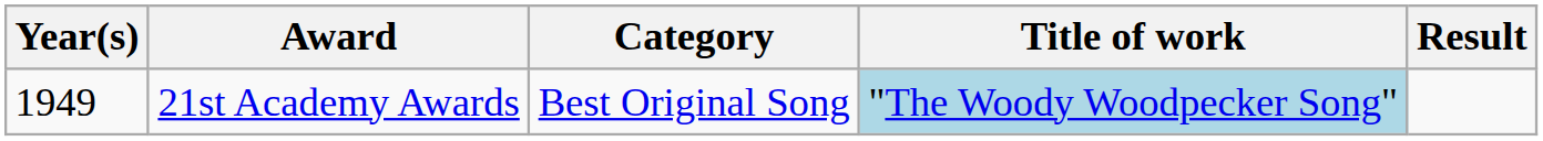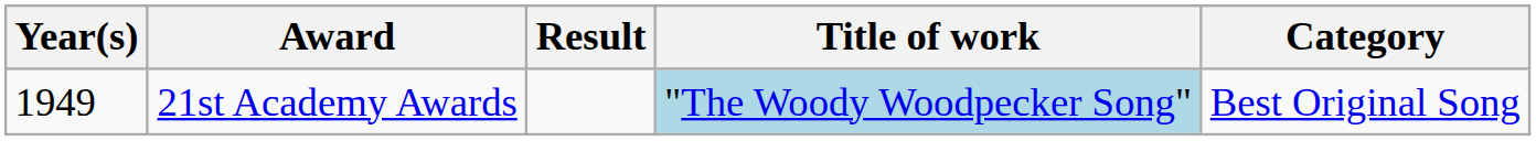 <table class="wikitable sortable">
 <tr>
 <th>Year(s)</th>
 <th>Award</th>
+<th>Result</th>
+<th>Title of work</th>
 <th>Category</th>
-<th>Title of work</th>
-<th>Result</th>
 </tr>
 <tr>
 <td>1949</td>
 <td><a href='#'>21st Academy Awards</a></td>
+<td></td>
+<td style="background: lightblue;">"<a href='#'>The Woody Woodpecker Song</a>"</td>
 <td><a href='#'>Best Original Song</a></td>
-<td style="background: lightblue;">"<a href='#'>The Woody Woodpecker Song</a>"</td>
-<td></td>
 </tr>
 </table>
